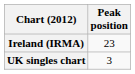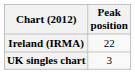 <table class="wikitable sortable plainrowheaders">
 <tr>
 <th scope="col">Chart (2012)</th>
 <th scope="col">Peak<br>position</th>
 </tr>
 <tr>
 <th scope="row">Ireland (IRMA)</th>
-<td style="text-align:center;">23</td>
+<td style="text-align:center;">22</td>
 </tr>
 <tr>
 <th scope="row">UK singles chart</th>
 <td style="text-align:center;">3</td>
 </tr>
 </table>
